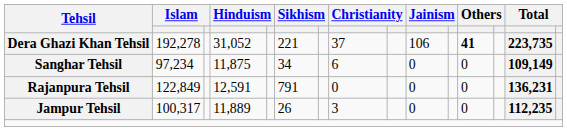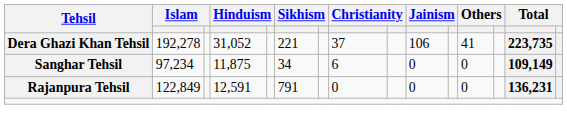 <table class="wikitable sortable">
 <tr>
 <th rowspan="2"><a href='#'>Tehsil</a></th>
 <th colspan="2"><a href='#'>Islam</a> </th>
 <th colspan="2"><a href='#'>Hinduism</a> </th>
 <th colspan="2"><a href='#'>Sikhism</a> </th>
 <th colspan="2"><a href='#'>Christianity</a> </th>
 <th colspan="2"><a href='#'>Jainism</a> </th>
 <th colspan="2">Others</th>
 <th colspan="2">Total</th>
 </tr>
 <tr>
 <th><a href='#'></a></th>
 <th></th>
 <th></th>
 <th></th>
 <th></th>
 <th></th>
 <th></th>
 <th></th>
 <th></th>
 <th></th>
 <th></th>
 <th></th>
 <th></th>
 <th></th>
 </tr>
 <tr>
 <th>Dera Ghazi Khan Tehsil</th>
 <td>192,278</td>
 <td></td>
 <td>31,052</td>
 <td></td>
 <td>221</td>
 <td></td>
 <td>37</td>
 <td></td>
 <td>106</td>
 <td></td>
-<td><strong>41</strong></td>
+<td>41</td>
 <td></td>
 <th>223,735</th>
 <th></th>
 </tr>
 <tr>
 <th>Sanghar Tehsil</th>
 <td>97,234</td>
 <td></td>
 <td>11,875</td>
 <td></td>
 <td>34</td>
 <td></td>
 <td>6</td>
 <td></td>
 <td>0</td>
 <td></td>
 <td>0</td>
 <td></td>
 <th>109,149</th>
 <th></th>
 </tr>
 <tr>
 <th>Rajanpura Tehsil</th>
 <td>122,849</td>
 <td></td>
 <td>12,591</td>
 <td></td>
 <td>791</td>
 <td></td>
 <td>0</td>
 <td></td>
 <td>0</td>
 <td></td>
 <td>0</td>
 <td></td>
 <th>136,231</th>
 <th></th>
 </tr>
-<tr>
-<th>Jampur Tehsil</th>
-<td>100,317</td>
-<td></td>
-<td>11,889</td>
-<td></td>
-<td>26</td>
-<td></td>
-<td>3</td>
-<td></td>
-<td>0</td>
-<td></td>
-<td>0</td>
-<td></td>
-<th>112,235</th>
-<th></th>
-</tr>
 <tr class="sortbottom">
 <td colspan="15"></td>
 </tr>
 </table>
